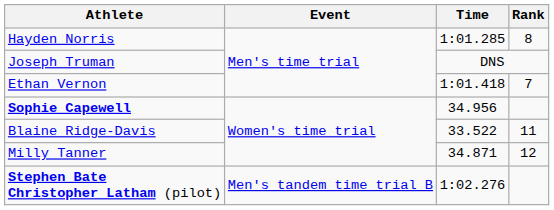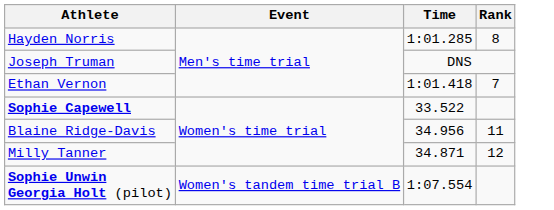 <table class="wikitable" style="font-size:90%;">
 <tr>
 <th>Athlete</th>
 <th>Event</th>
 <th>Time</th>
 <th>Rank</th>
 </tr>
 <tr align=center>
 <td align=left><a href='#'>Hayden Norris</a></td>
 <td align=left rowspan=3><a href='#'>Men's time trial</a></td>
 <td>1:01.285</td>
 <td>8</td>
 </tr>
 <tr align=center>
 <td align=left><a href='#'>Joseph Truman</a></td>
 <td colspan=2>DNS</td>
 </tr>
 <tr align=center>
 <td align=left><a href='#'>Ethan Vernon</a></td>
 <td>1:01.418</td>
 <td>7</td>
 </tr>
 <tr align=center>
 <td align=left><strong><a href='#'>Sophie Capewell</a></strong></td>
 <td align=left rowspan=3><a href='#'>Women's time trial</a></td>
-<td>34.956</td>
+<td>33.522</td>
 <td></td>
 </tr>
 <tr align=center>
 <td align=left><a href='#'>Blaine Ridge-Davis</a></td>
-<td>33.522</td>
+<td>34.956</td>
 <td>11</td>
 </tr>
 <tr align=center>
 <td align=left><a href='#'>Milly Tanner</a></td>
 <td>34.871</td>
 <td>12</td>
 </tr>
 <tr align=center>
-<td align=left><strong><a href='#'>Stephen Bate</a></strong><br><strong><a href='#'>Christopher Latham</a></strong> (pilot)</td>
-<td align=left rowspan=1><a href='#'>Men's tandem time trial B</a></td>
-<td>1:02.276</td>
+<td align=left><strong><a href='#'>Sophie Unwin</a></strong><br><strong><a href='#'>Georgia Holt</a></strong> (pilot)</td>
+<td align=left rowspan=1><a href='#'>Women's tandem time trial B</a></td>
+<td>1:07.554</td>
 <td></td>
 </tr>
 </table>
